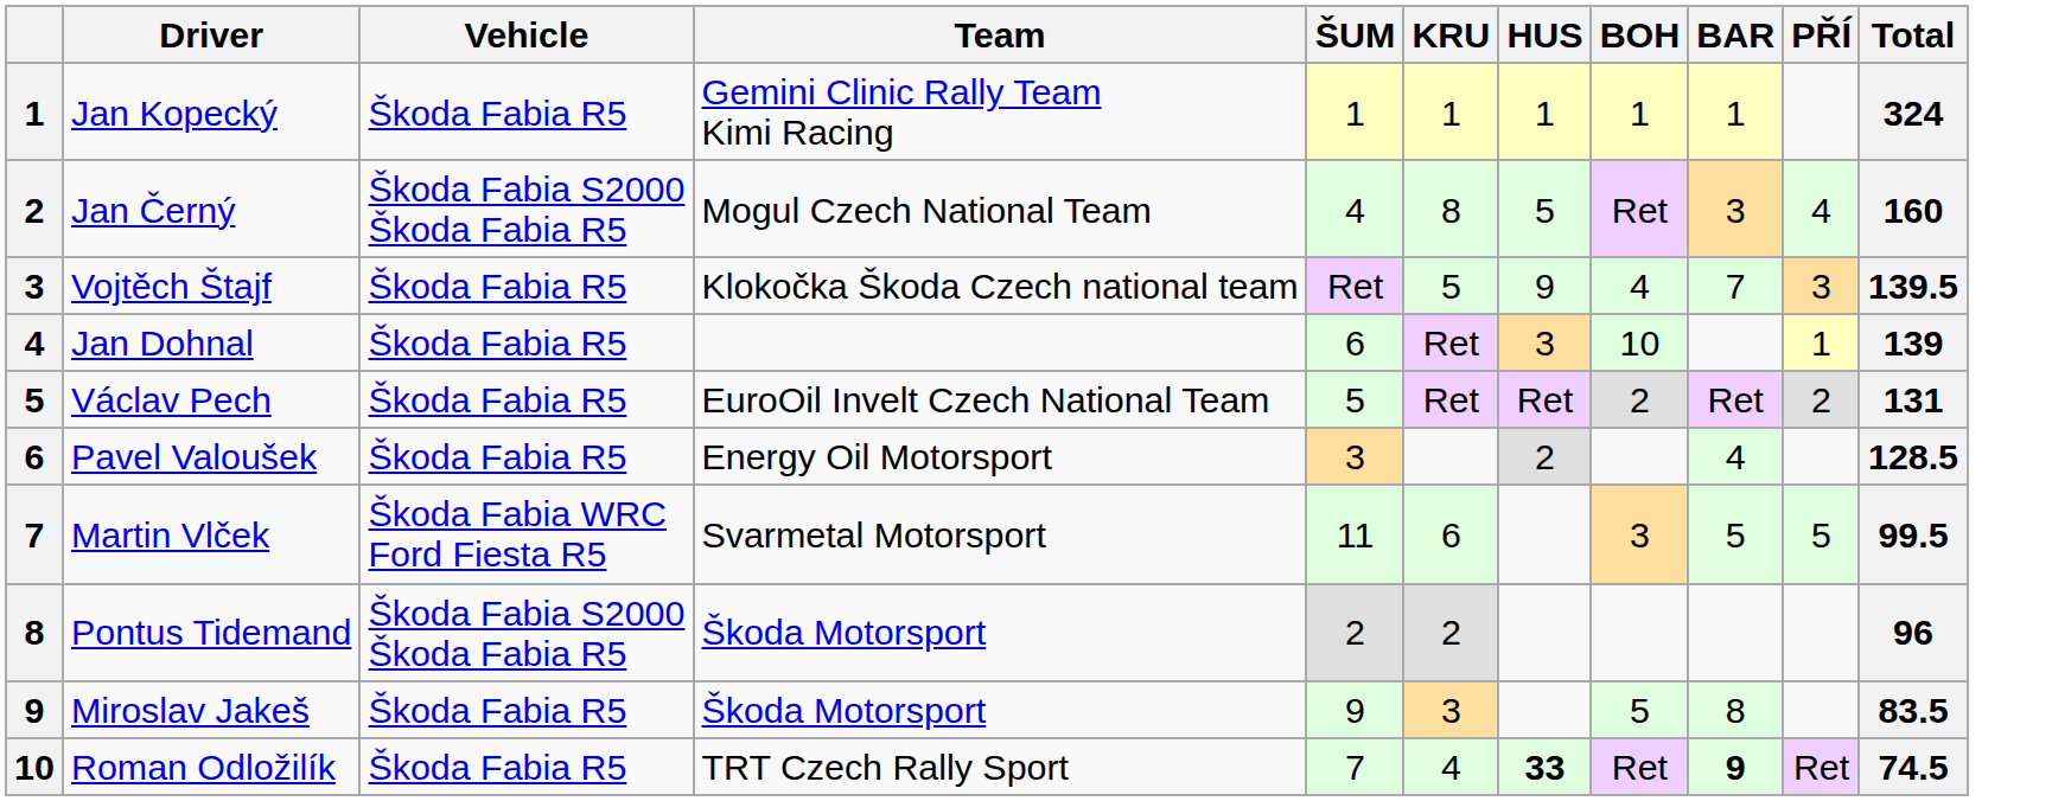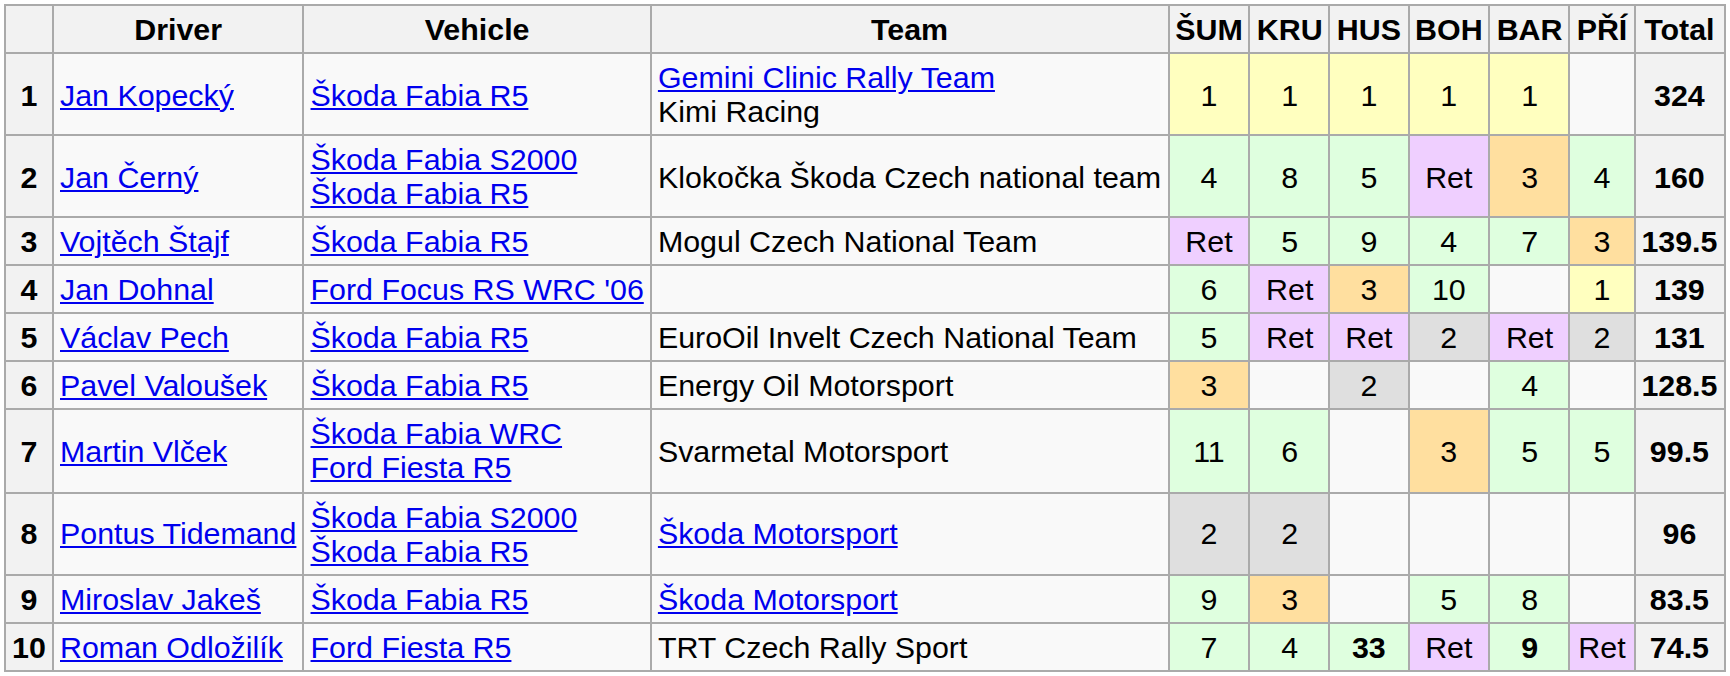 <table class="wikitable" style="font-size: 95%; text-align: center;">
 <tr>
 <th></th>
 <th>Driver</th>
 <th>Vehicle</th>
 <th>Team</th>
 <th>ŠUM</th>
 <th>KRU</th>
 <th>HUS</th>
 <th>BOH</th>
 <th>BAR</th>
 <th>PŘÍ</th>
 <th>Total</th>
 </tr>
 <tr>
 <th>1</th>
 <td align=left> <a href='#'>Jan Kopecký</a></td>
 <td align=left><a href='#'>Škoda Fabia R5</a></td>
 <td align=left><a href='#'>Gemini Clinic Rally Team</a> <br> Kimi Racing</td>
 <td style="background:#FFFFBF;">1</td>
 <td style="background:#FFFFBF;">1</td>
 <td style="background:#FFFFBF;">1</td>
 <td style="background:#FFFFBF;">1</td>
 <td style="background:#FFFFBF;">1</td>
 <td></td>
 <th>324</th>
 </tr>
 <tr>
 <th>2</th>
 <td align=left> <a href='#'>Jan Černý</a></td>
 <td align=left><a href='#'>Škoda Fabia S2000</a><br> <a href='#'>Škoda Fabia R5</a></td>
-<td align=left>Mogul Czech National Team</td>
+<td align=left>Klokočka Škoda Czech national team</td>
 <td style="background:#DFFFDF;">4</td>
 <td style="background:#DFFFDF;">8</td>
 <td style="background:#DFFFDF;">5</td>
 <td style="background:#EFCFFF;">Ret</td>
 <td style="background:#FFDF9F;">3</td>
 <td style="background:#DFFFDF;">4</td>
 <th>160</th>
 </tr>
 <tr>
 <th>3</th>
 <td align=left> <a href='#'>Vojtěch Štajf</a></td>
 <td align=left><a href='#'>Škoda Fabia R5</a></td>
-<td align=left>Klokočka Škoda Czech national team</td>
+<td align=left>Mogul Czech National Team</td>
 <td style="background:#EFCFFF;">Ret</td>
 <td style="background:#DFFFDF;">5</td>
 <td style="background:#DFFFDF;">9</td>
 <td style="background:#DFFFDF;">4</td>
 <td style="background:#DFFFDF;">7</td>
 <td style="background:#FFDF9F;">3</td>
 <th>139.5</th>
 </tr>
 <tr>
 <th>4</th>
 <td align=left> <a href='#'>Jan Dohnal</a></td>
-<td align=left><a href='#'>Škoda Fabia R5</a></td>
+<td align=left><a href='#'>Ford Focus RS WRC '06</a></td>
 <td align=left></td>
 <td style="background:#DFFFDF;">6</td>
 <td style="background:#EFCFFF;">Ret</td>
 <td style="background:#FFDF9F;">3</td>
 <td style="background:#DFFFDF;">10</td>
 <td></td>
 <td style="background:#FFFFBF;">1</td>
 <th>139</th>
 </tr>
 <tr>
 <th>5</th>
 <td align=left> <a href='#'>Václav Pech</a></td>
 <td align=left><a href='#'>Škoda Fabia R5</a></td>
 <td align=left>EuroOil Invelt Czech National Team</td>
 <td style="background:#DFFFDF;">5</td>
 <td style="background:#EFCFFF;">Ret</td>
 <td style="background:#EFCFFF;">Ret</td>
 <td style="background:#DFDFDF;">2</td>
 <td style="background:#EFCFFF;">Ret</td>
 <td style="background:#DFDFDF;">2</td>
 <th>131</th>
 </tr>
 <tr>
 <th>6</th>
 <td align=left> <a href='#'>Pavel Valoušek</a></td>
 <td align=left><a href='#'>Škoda Fabia R5</a></td>
 <td align=left>Energy Oil Motorsport</td>
 <td style="background:#FFDF9F;">3</td>
 <td></td>
 <td style="background:#DFDFDF;">2</td>
 <td></td>
 <td style="background:#DFFFDF;">4</td>
 <td></td>
 <th>128.5</th>
 </tr>
 <tr>
 <th>7</th>
 <td align=left> <a href='#'>Martin Vlček</a></td>
 <td align=left><a href='#'>Škoda Fabia WRC</a><br> <a href='#'>Ford Fiesta R5</a></td>
 <td align=left>Svarmetal Motorsport</td>
 <td style="background:#DFFFDF;">11</td>
 <td style="background:#DFFFDF;">6</td>
 <td></td>
 <td style="background:#FFDF9F;">3</td>
 <td style="background:#DFFFDF;">5</td>
 <td style="background:#DFFFDF;">5</td>
 <th>99.5</th>
 </tr>
 <tr>
 <th>8</th>
 <td align=left> <a href='#'>Pontus Tidemand</a></td>
 <td align=left><a href='#'>Škoda Fabia S2000</a><br> <a href='#'>Škoda Fabia R5</a></td>
 <td align=left><a href='#'>Škoda Motorsport</a></td>
 <td style="background:#DFDFDF;">2</td>
 <td style="background:#DFDFDF;">2</td>
 <td></td>
 <td></td>
 <td></td>
 <td></td>
 <th>96</th>
 </tr>
 <tr>
 <th>9</th>
 <td align=left> <a href='#'>Miroslav Jakeš</a></td>
 <td align=left><a href='#'>Škoda Fabia R5</a></td>
 <td align=left><a href='#'>Škoda Motorsport</a></td>
 <td style="background:#DFFFDF;">9</td>
 <td style="background:#FFDF9F;">3</td>
 <td></td>
 <td style="background:#DFFFDF;">5</td>
 <td style="background:#DFFFDF;">8</td>
 <td></td>
 <th>83.5</th>
 </tr>
 <tr>
 <th>10</th>
 <td align=left> <a href='#'>Roman Odložilík</a></td>
-<td align=left><a href='#'>Škoda Fabia R5</a></td>
+<td align=left><a href='#'>Ford Fiesta R5</a></td>
 <td align=left>TRT Czech Rally Sport</td>
 <td style="background:#DFFFDF;">7</td>
 <td style="background:#DFFFDF;">4</td>
 <td style="background:#DFFFDF;"><strong>33</strong></td>
 <td style="background:#EFCFFF;">Ret</td>
 <td style="background:#DFFFDF;"><strong>9</strong></td>
 <td style="background:#EFCFFF;">Ret</td>
 <th>74.5</th>
 </tr>
 <tr>
 </tr>
 </table>
